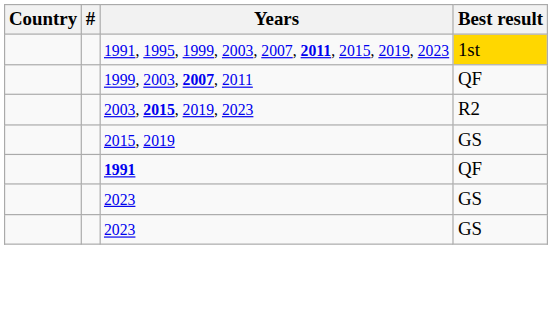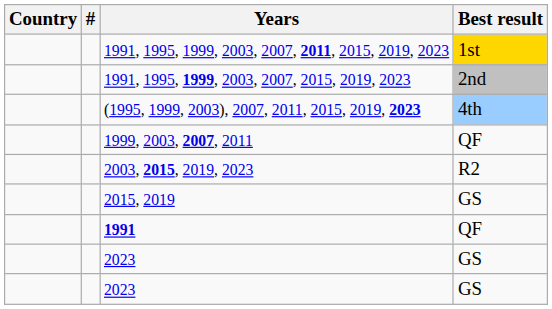 <table class="wikitable"px solid black" cellpadding="2">
 <tr>
 <th>Country</th>
 <th>#</th>
 <th>Years</th>
 <th>Best result</th>
 </tr>
 <tr>
 <td><strong></strong></td>
 <td></td>
 <td><small><a href='#'>1991</a>, <a href='#'>1995</a>, <a href='#'>1999</a>, <a href='#'>2003</a>, <a href='#'>2007</a>, <strong><a href='#'>2011</a></strong>, <a href='#'>2015</a>, <a href='#'>2019</a>, <a href='#'>2023</a></small></td>
 <td bgcolor=gold>1st</td>
+</tr>
+<tr>
+<td><strong></strong></td>
+<td></td>
+<td><small><a href='#'>1991</a>, <a href='#'>1995</a>, <strong><a href='#'>1999</a></strong>, <a href='#'>2003</a>, <a href='#'>2007</a>, <a href='#'>2015</a>, <a href='#'>2019</a>, <a href='#'>2023</a></small></td>
+<td bgcolor=silver>2nd</td>
+</tr>
+<tr>
+<td><strong></strong></td>
+<td></td>
+<td><small>(<a href='#'>1995</a>, <a href='#'>1999</a>, <a href='#'>2003</a>), <a href='#'>2007</a>, <a href='#'>2011</a>, <a href='#'>2015</a>, <a href='#'>2019</a>, <strong><a href='#'>2023</a></strong></small></td>
+<td bgcolor=#9acdff>4th</td>
 </tr>
 <tr>
 <td><strong></strong></td>
 <td></td>
 <td><small><a href='#'>1999</a>, <a href='#'>2003</a>, <strong><a href='#'>2007</a></strong>, <a href='#'>2011</a></small></td>
 <td>QF</td>
 </tr>
 <tr>
 <td><strong></strong></td>
 <td></td>
 <td><small><a href='#'>2003</a>, <strong><a href='#'>2015</a></strong>, <a href='#'>2019</a>, <a href='#'>2023</a></small></td>
 <td>R2</td>
 </tr>
 <tr>
 <td><strong></strong></td>
 <td></td>
 <td><small><a href='#'>2015</a>, <a href='#'>2019</a></small></td>
 <td>GS</td>
 </tr>
 <tr>
 <td><strong></strong></td>
 <td></td>
 <td><small><strong><a href='#'>1991</a></strong></small></td>
 <td>QF</td>
 </tr>
 <tr>
 <td><strong></strong></td>
 <td></td>
 <td><small><a href='#'>2023</a></small></td>
 <td>GS</td>
 </tr>
 <tr>
 <td><strong></strong></td>
 <td></td>
 <td><small><a href='#'>2023</a></small></td>
 <td>GS</td>
 </tr>
 </table>
